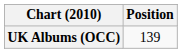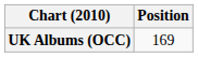 <table class="wikitable plainrowheaders" style="text-align:center">
 <tr>
 <th scope="col">Chart (2010)</th>
 <th scope="col">Position</th>
 </tr>
 <tr>
 <th scope="row">UK Albums (OCC)</th>
-<td>139</td>
+<td>169</td>
 </tr>
 </table>
